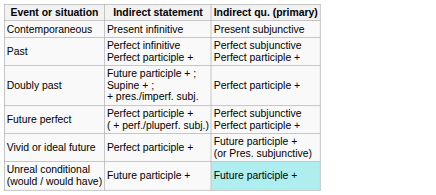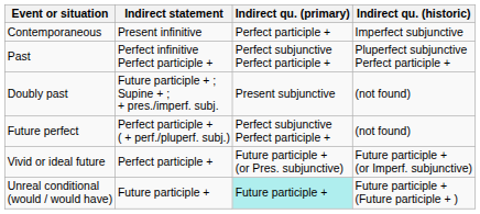 <table class='wikitable'>
 <tr>
 <th>Event or situation</th>
 <th>Indirect statement</th>
 <th>Indirect qu. (primary)</th>
+<th>Indirect qu. (historic)</th>
 </tr>
 <tr>
 <td>Contemporaneous</td>
 <td>Present infinitive</td>
-<td>Present subjunctive</td>
+<td>Perfect participle + </td>
+<td>Imperfect subjunctive</td>
 </tr>
 <tr>
 <td>Past</td>
 <td>Perfect infinitive<br>Perfect participle + </td>
 <td>Perfect subjunctive<br>Perfect participle + </td>
+<td>Pluperfect subjunctive<br>Perfect participle + </td>
 </tr>
 <tr>
 <td>Doubly past</td>
 <td>Future participle + ;<br>Supine + ;<br> + pres./imperf. subj.</td>
-<td>Perfect participle + </td>
+<td>Present subjunctive</td>
+<td>(not found)</td>
 </tr>
 <tr>
 <td>Future perfect</td>
 <td>Perfect participle + <br>( + perf./pluperf. subj.)</td>
 <td>Perfect subjunctive<br>Perfect participle + </td>
+<td>(not found)</td>
 </tr>
 <tr>
 <td>Vivid or ideal future</td>
 <td>Perfect participle + </td>
 <td>Future participle + <br>(or Pres. subjunctive)</td>
+<td>Future participle + <br>(or Imperf. subjunctive)</td>
 </tr>
 <tr>
 <td>Unreal conditional<br>(would / would have)</td>
 <td>Future participle + </td>
 <td style="background: paleturquoise;">Future participle + </td>
+<td>Future participle + <br>(Future participle + )</td>
 </tr>
 </table>
